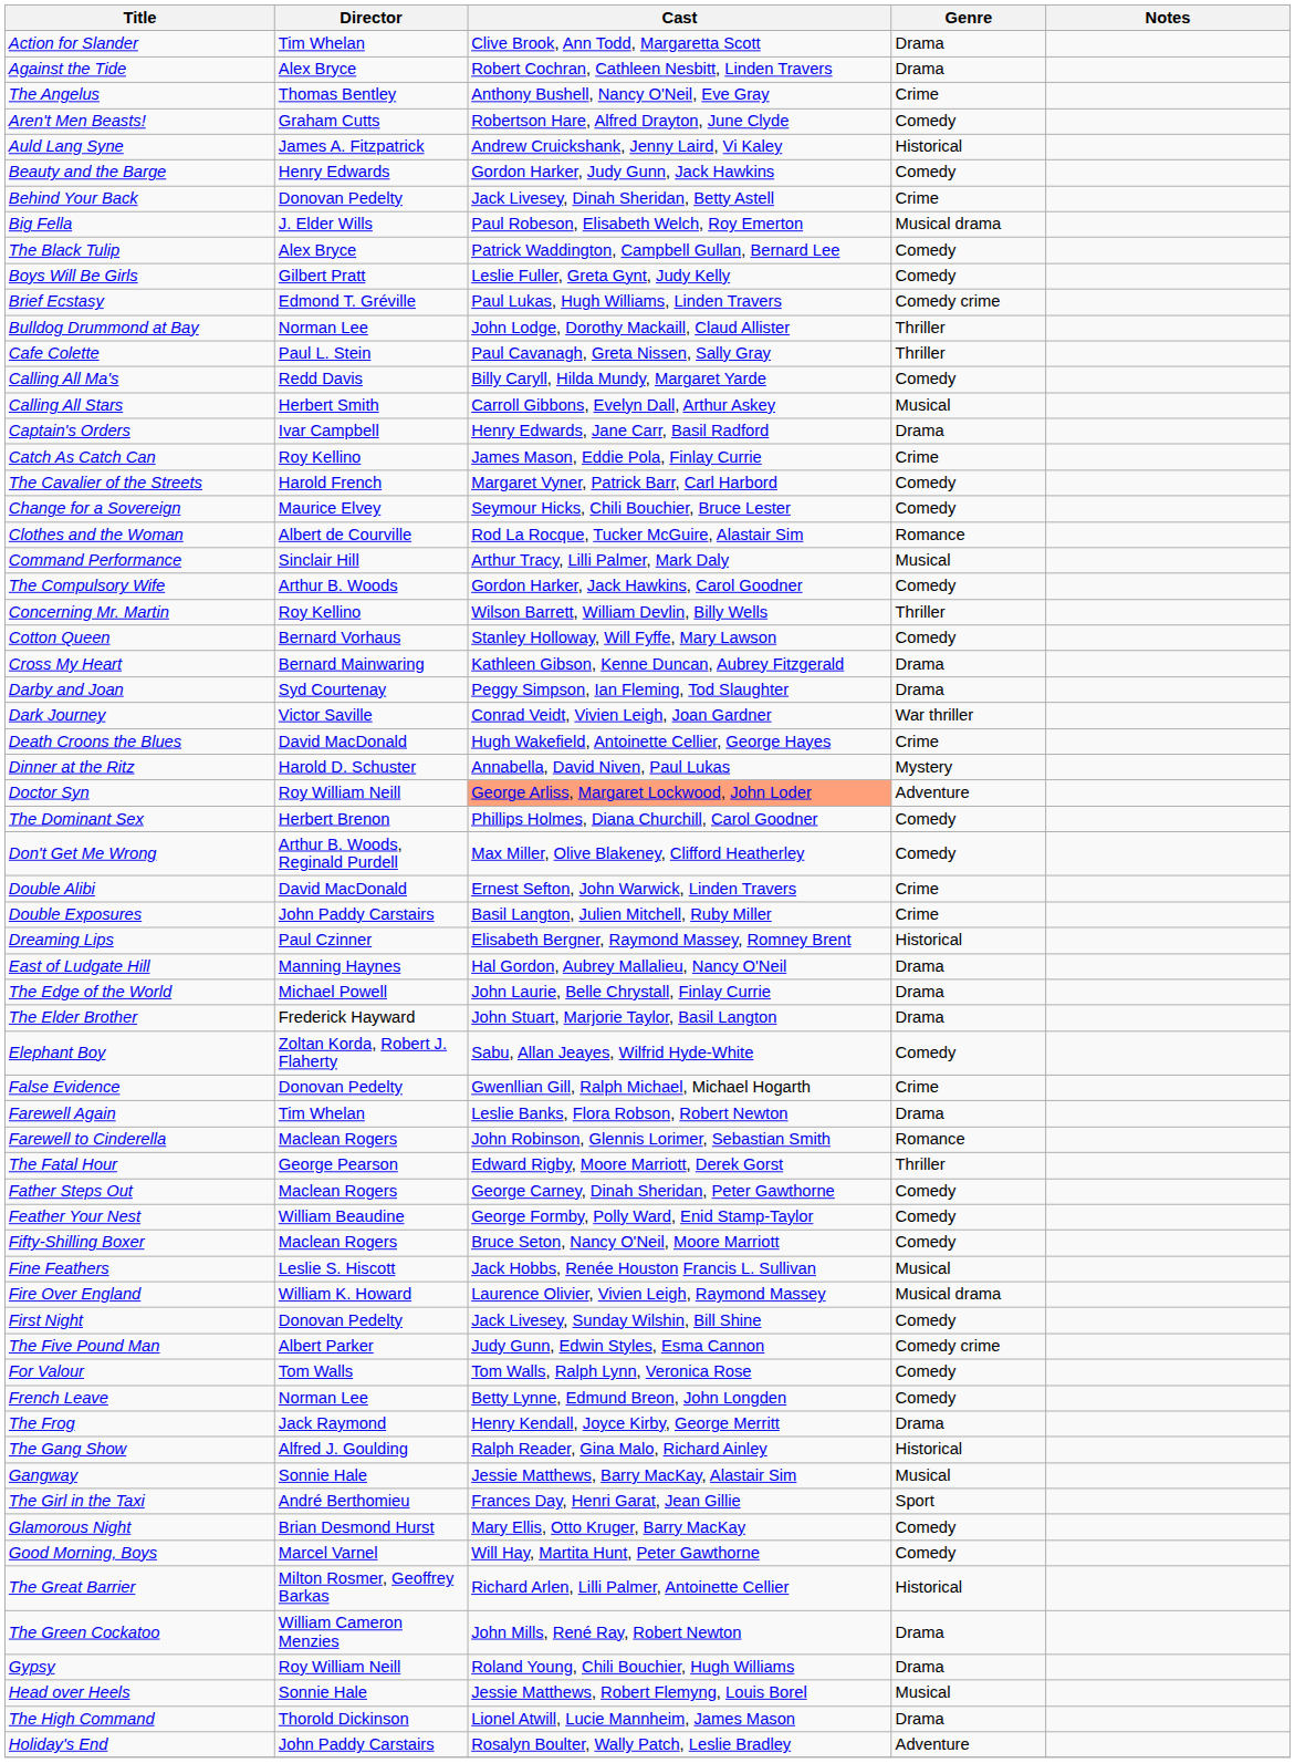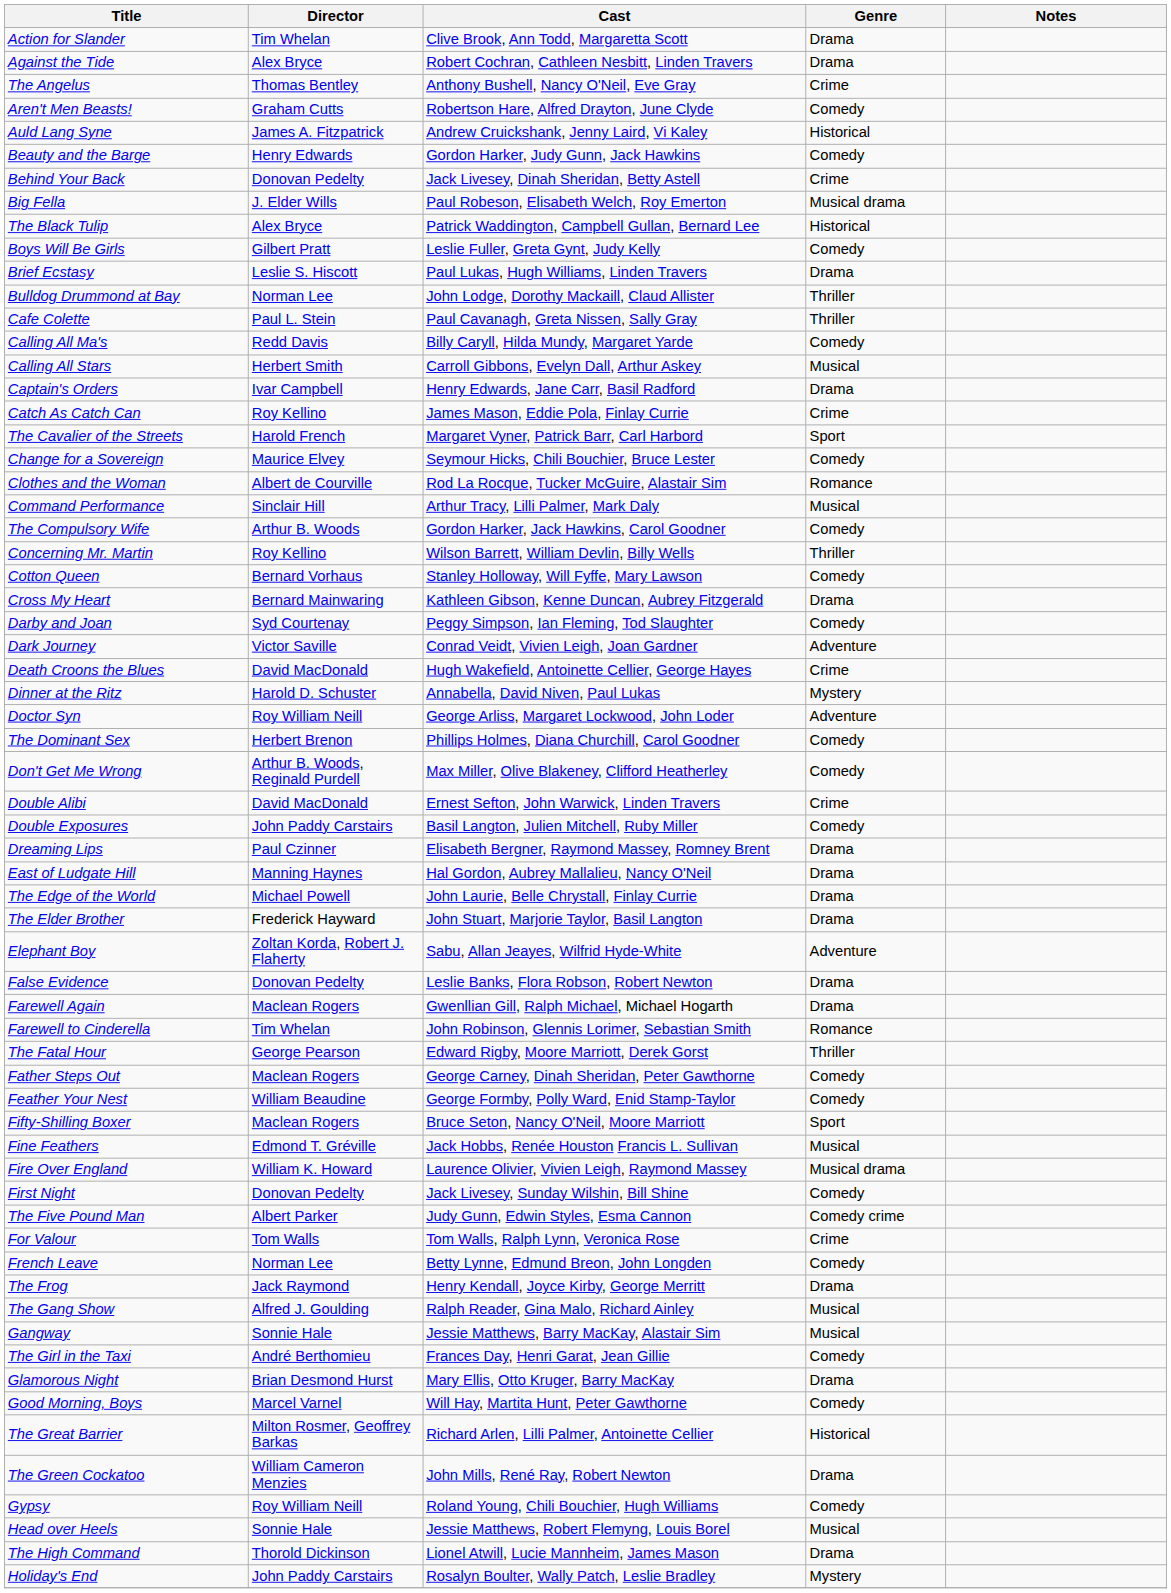 <table class="wikitable" style="width:100%;">
 <tr>
 <th style="width:21%;">Title</th>
 <th style="width:15%;">Director</th>
 <th style="width:33%;">Cast</th>
 <th style="width:12%;">Genre</th>
 <th style="width:19%;">Notes</th>
 </tr>
 <tr>
 <td><em><a href='#'>Action for Slander</a></em></td>
 <td><a href='#'>Tim Whelan</a></td>
 <td><a href='#'>Clive Brook</a>, <a href='#'>Ann Todd</a>, <a href='#'>Margaretta Scott</a></td>
 <td>Drama</td>
 <td></td>
 </tr>
 <tr>
 <td><em><a href='#'>Against the Tide</a></em></td>
 <td><a href='#'>Alex Bryce</a></td>
 <td><a href='#'>Robert Cochran</a>, <a href='#'>Cathleen Nesbitt</a>, <a href='#'>Linden Travers</a></td>
 <td>Drama</td>
 <td></td>
 </tr>
 <tr>
 <td><em><a href='#'>The Angelus</a></em></td>
 <td><a href='#'>Thomas Bentley</a></td>
 <td><a href='#'>Anthony Bushell</a>, <a href='#'>Nancy O'Neil</a>, <a href='#'>Eve Gray</a></td>
 <td>Crime</td>
 <td></td>
 </tr>
 <tr>
 <td><em><a href='#'>Aren't Men Beasts!</a></em></td>
 <td><a href='#'>Graham Cutts</a></td>
 <td><a href='#'>Robertson Hare</a>, <a href='#'>Alfred Drayton</a>, <a href='#'>June Clyde</a></td>
 <td>Comedy</td>
 <td></td>
 </tr>
 <tr>
 <td><em><a href='#'>Auld Lang Syne</a></em></td>
 <td><a href='#'>James A. Fitzpatrick</a></td>
 <td><a href='#'>Andrew Cruickshank</a>, <a href='#'>Jenny Laird</a>, <a href='#'>Vi Kaley</a></td>
 <td>Historical</td>
 <td></td>
 </tr>
 <tr>
 <td><em><a href='#'>Beauty and the Barge</a></em></td>
 <td><a href='#'>Henry Edwards</a></td>
 <td><a href='#'>Gordon Harker</a>, <a href='#'>Judy Gunn</a>, <a href='#'>Jack Hawkins</a></td>
 <td>Comedy</td>
 <td></td>
 </tr>
 <tr>
 <td><em><a href='#'>Behind Your Back</a></em></td>
 <td><a href='#'>Donovan Pedelty</a></td>
 <td><a href='#'>Jack Livesey</a>, <a href='#'>Dinah Sheridan</a>, <a href='#'>Betty Astell</a></td>
 <td>Crime</td>
 <td></td>
 </tr>
 <tr>
 <td><em><a href='#'>Big Fella</a></em></td>
 <td><a href='#'>J. Elder Wills</a></td>
 <td><a href='#'>Paul Robeson</a>, <a href='#'>Elisabeth Welch</a>, <a href='#'>Roy Emerton</a></td>
 <td>Musical drama</td>
 <td></td>
 </tr>
 <tr>
 <td><em><a href='#'>The Black Tulip</a></em></td>
 <td><a href='#'>Alex Bryce</a></td>
 <td><a href='#'>Patrick Waddington</a>, <a href='#'>Campbell Gullan</a>, <a href='#'>Bernard Lee</a></td>
-<td>Comedy</td>
+<td>Historical</td>
 <td></td>
 </tr>
 <tr>
 <td><em><a href='#'>Boys Will Be Girls</a></em></td>
 <td><a href='#'>Gilbert Pratt</a></td>
 <td><a href='#'>Leslie Fuller</a>, <a href='#'>Greta Gynt</a>, <a href='#'>Judy Kelly</a></td>
 <td>Comedy</td>
 <td></td>
 </tr>
 <tr>
 <td><em><a href='#'>Brief Ecstasy</a></em></td>
-<td><a href='#'>Edmond T. Gréville</a></td>
+<td><a href='#'>Leslie S. Hiscott</a></td>
 <td><a href='#'>Paul Lukas</a>, <a href='#'>Hugh Williams</a>, <a href='#'>Linden Travers</a></td>
-<td>Comedy crime</td>
+<td>Drama</td>
 <td></td>
 </tr>
 <tr>
 <td><em><a href='#'>Bulldog Drummond at Bay</a></em></td>
 <td><a href='#'>Norman Lee</a></td>
 <td><a href='#'>John Lodge</a>, <a href='#'>Dorothy Mackaill</a>, <a href='#'>Claud Allister</a></td>
 <td>Thriller</td>
 <td></td>
 </tr>
 <tr>
 <td><em><a href='#'>Cafe Colette</a></em></td>
 <td><a href='#'>Paul L. Stein</a></td>
 <td><a href='#'>Paul Cavanagh</a>, <a href='#'>Greta Nissen</a>, <a href='#'>Sally Gray</a></td>
 <td>Thriller</td>
 <td></td>
 </tr>
 <tr>
 <td><em><a href='#'>Calling All Ma's</a></em></td>
 <td><a href='#'>Redd Davis</a></td>
 <td><a href='#'>Billy Caryll</a>, <a href='#'>Hilda Mundy</a>, <a href='#'>Margaret Yarde</a></td>
 <td>Comedy</td>
 <td></td>
 </tr>
 <tr>
 <td><em><a href='#'>Calling All Stars</a></em></td>
 <td><a href='#'>Herbert Smith</a></td>
 <td><a href='#'>Carroll Gibbons</a>, <a href='#'>Evelyn Dall</a>, <a href='#'>Arthur Askey</a></td>
 <td>Musical</td>
 <td></td>
 </tr>
 <tr>
 <td><em><a href='#'>Captain's Orders</a></em></td>
 <td><a href='#'>Ivar Campbell</a></td>
 <td><a href='#'>Henry Edwards</a>, <a href='#'>Jane Carr</a>, <a href='#'>Basil Radford</a></td>
 <td>Drama</td>
 <td></td>
 </tr>
 <tr>
 <td><em><a href='#'>Catch As Catch Can</a></em></td>
 <td><a href='#'>Roy Kellino</a></td>
 <td><a href='#'>James Mason</a>, <a href='#'>Eddie Pola</a>, <a href='#'>Finlay Currie</a></td>
 <td>Crime</td>
 <td></td>
 </tr>
 <tr>
 <td><em><a href='#'>The Cavalier of the Streets</a></em></td>
 <td><a href='#'>Harold French</a></td>
 <td><a href='#'>Margaret Vyner</a>, <a href='#'>Patrick Barr</a>, <a href='#'>Carl Harbord</a></td>
-<td>Comedy</td>
+<td>Sport</td>
 <td></td>
 </tr>
 <tr>
 <td><em><a href='#'>Change for a Sovereign</a></em></td>
 <td><a href='#'>Maurice Elvey</a></td>
 <td><a href='#'>Seymour Hicks</a>, <a href='#'>Chili Bouchier</a>, <a href='#'>Bruce Lester</a></td>
 <td>Comedy</td>
 <td></td>
 </tr>
 <tr>
 <td><em><a href='#'>Clothes and the Woman</a></em></td>
 <td><a href='#'>Albert de Courville</a></td>
 <td><a href='#'>Rod La Rocque</a>, <a href='#'>Tucker McGuire</a>, <a href='#'>Alastair Sim</a></td>
 <td>Romance</td>
 <td></td>
 </tr>
 <tr>
 <td><em><a href='#'>Command Performance</a></em></td>
 <td><a href='#'>Sinclair Hill</a></td>
 <td><a href='#'>Arthur Tracy</a>, <a href='#'>Lilli Palmer</a>, <a href='#'>Mark Daly</a></td>
 <td>Musical</td>
 <td></td>
 </tr>
 <tr>
 <td><em><a href='#'>The Compulsory Wife</a></em></td>
 <td><a href='#'>Arthur B. Woods</a></td>
 <td><a href='#'>Gordon Harker</a>, <a href='#'>Jack Hawkins</a>, <a href='#'>Carol Goodner</a></td>
 <td>Comedy</td>
 <td></td>
 </tr>
 <tr>
 <td><em><a href='#'>Concerning Mr. Martin</a></em></td>
 <td><a href='#'>Roy Kellino</a></td>
 <td><a href='#'>Wilson Barrett</a>, <a href='#'>William Devlin</a>, <a href='#'>Billy Wells</a></td>
 <td>Thriller</td>
 <td></td>
 </tr>
 <tr>
 <td><em><a href='#'>Cotton Queen</a></em></td>
 <td><a href='#'>Bernard Vorhaus</a></td>
 <td><a href='#'>Stanley Holloway</a>, <a href='#'>Will Fyffe</a>, <a href='#'>Mary Lawson</a></td>
 <td>Comedy</td>
 <td></td>
 </tr>
 <tr>
 <td><em><a href='#'>Cross My Heart</a></em></td>
 <td><a href='#'>Bernard Mainwaring</a></td>
 <td><a href='#'>Kathleen Gibson</a>, <a href='#'>Kenne Duncan</a>, <a href='#'>Aubrey Fitzgerald</a></td>
 <td>Drama</td>
 <td></td>
 </tr>
 <tr>
 <td><em><a href='#'>Darby and Joan</a></em></td>
 <td><a href='#'>Syd Courtenay</a></td>
 <td><a href='#'>Peggy Simpson</a>, <a href='#'>Ian Fleming</a>, <a href='#'>Tod Slaughter</a></td>
-<td>Drama</td>
+<td>Comedy</td>
 <td></td>
 </tr>
 <tr>
 <td><em><a href='#'>Dark Journey</a></em></td>
 <td><a href='#'>Victor Saville</a></td>
 <td><a href='#'>Conrad Veidt</a>, <a href='#'>Vivien Leigh</a>, <a href='#'>Joan Gardner</a></td>
-<td>War thriller</td>
+<td>Adventure</td>
 <td></td>
 </tr>
 <tr>
 <td><em><a href='#'>Death Croons the Blues</a></em></td>
 <td><a href='#'>David MacDonald</a></td>
 <td><a href='#'>Hugh Wakefield</a>, <a href='#'>Antoinette Cellier</a>, <a href='#'>George Hayes</a></td>
 <td>Crime</td>
 <td></td>
 </tr>
 <tr>
 <td><em><a href='#'>Dinner at the Ritz</a></em></td>
 <td><a href='#'>Harold D. Schuster</a></td>
 <td><a href='#'>Annabella</a>, <a href='#'>David Niven</a>, <a href='#'>Paul Lukas</a></td>
 <td>Mystery</td>
 <td></td>
 </tr>
 <tr>
 <td><em><a href='#'>Doctor Syn</a></em></td>
 <td><a href='#'>Roy William Neill</a></td>
-<td style="background: lightsalmon;"><a href='#'>George Arliss</a>, <a href='#'>Margaret Lockwood</a>, <a href='#'>John Loder</a></td>
+<td><a href='#'>George Arliss</a>, <a href='#'>Margaret Lockwood</a>, <a href='#'>John Loder</a></td>
 <td>Adventure</td>
 <td></td>
 </tr>
 <tr>
 <td><em><a href='#'>The Dominant Sex</a></em></td>
 <td><a href='#'>Herbert Brenon</a></td>
 <td><a href='#'>Phillips Holmes</a>, <a href='#'>Diana Churchill</a>, <a href='#'>Carol Goodner</a></td>
 <td>Comedy</td>
 <td></td>
 </tr>
 <tr>
 <td><em><a href='#'>Don't Get Me Wrong</a></em></td>
 <td><a href='#'>Arthur B. Woods</a>, <a href='#'>Reginald Purdell</a></td>
 <td><a href='#'>Max Miller</a>, <a href='#'>Olive Blakeney</a>, <a href='#'>Clifford Heatherley</a></td>
 <td>Comedy</td>
 <td></td>
 </tr>
 <tr>
 <td><em><a href='#'>Double Alibi</a></em></td>
 <td><a href='#'>David MacDonald</a></td>
 <td><a href='#'>Ernest Sefton</a>, <a href='#'>John Warwick</a>, <a href='#'>Linden Travers</a></td>
 <td>Crime</td>
 <td></td>
 </tr>
 <tr>
 <td><em><a href='#'>Double Exposures</a></em></td>
 <td><a href='#'>John Paddy Carstairs</a></td>
 <td><a href='#'>Basil Langton</a>, <a href='#'>Julien Mitchell</a>, <a href='#'>Ruby Miller</a></td>
-<td>Crime</td>
+<td>Comedy</td>
 <td></td>
 </tr>
 <tr>
 <td><em><a href='#'>Dreaming Lips</a></em></td>
 <td><a href='#'>Paul Czinner</a></td>
 <td><a href='#'>Elisabeth Bergner</a>, <a href='#'>Raymond Massey</a>, <a href='#'>Romney Brent</a></td>
-<td>Historical</td>
+<td>Drama</td>
 <td></td>
 </tr>
 <tr>
 <td><em><a href='#'>East of Ludgate Hill</a></em></td>
 <td><a href='#'>Manning Haynes</a></td>
 <td><a href='#'>Hal Gordon</a>, <a href='#'>Aubrey Mallalieu</a>, <a href='#'>Nancy O'Neil</a></td>
 <td>Drama</td>
 <td></td>
 </tr>
 <tr>
 <td><em><a href='#'>The Edge of the World</a></em></td>
 <td><a href='#'>Michael Powell</a></td>
 <td><a href='#'>John Laurie</a>, <a href='#'>Belle Chrystall</a>, <a href='#'>Finlay Currie</a></td>
 <td>Drama</td>
 <td></td>
 </tr>
 <tr>
 <td><em><a href='#'>The Elder Brother</a></em></td>
 <td>Frederick Hayward</td>
 <td><a href='#'>John Stuart</a>, <a href='#'>Marjorie Taylor</a>, <a href='#'>Basil Langton</a></td>
 <td>Drama</td>
 <td></td>
 </tr>
 <tr>
 <td><em><a href='#'>Elephant Boy</a></em></td>
 <td><a href='#'>Zoltan Korda</a>, <a href='#'>Robert J. Flaherty</a></td>
 <td><a href='#'>Sabu</a>, <a href='#'>Allan Jeayes</a>, <a href='#'>Wilfrid Hyde-White</a></td>
-<td>Comedy</td>
+<td>Adventure</td>
 <td></td>
 </tr>
 <tr>
 <td><em><a href='#'>False Evidence</a></em></td>
 <td><a href='#'>Donovan Pedelty</a></td>
-<td><a href='#'>Gwenllian Gill</a>, <a href='#'>Ralph Michael</a>, Michael Hogarth</td>
-<td>Crime</td>
-<td></td>
-</tr>
-<tr>
-<td><em><a href='#'>Farewell Again</a></em></td>
-<td><a href='#'>Tim Whelan</a></td>
 <td><a href='#'>Leslie Banks</a>, <a href='#'>Flora Robson</a>, <a href='#'>Robert Newton</a></td>
 <td>Drama</td>
 <td></td>
 </tr>
 <tr>
+<td><em><a href='#'>Farewell Again</a></em></td>
+<td><a href='#'>Maclean Rogers</a></td>
+<td><a href='#'>Gwenllian Gill</a>, <a href='#'>Ralph Michael</a>, Michael Hogarth</td>
+<td>Drama</td>
+<td></td>
+</tr>
+<tr>
 <td><em><a href='#'>Farewell to Cinderella</a></em></td>
-<td><a href='#'>Maclean Rogers</a></td>
+<td><a href='#'>Tim Whelan</a></td>
 <td><a href='#'>John Robinson</a>, <a href='#'>Glennis Lorimer</a>, <a href='#'>Sebastian Smith</a></td>
 <td>Romance</td>
 <td></td>
 </tr>
 <tr>
 <td><em><a href='#'>The Fatal Hour</a></em></td>
 <td><a href='#'>George Pearson</a></td>
 <td><a href='#'>Edward Rigby</a>, <a href='#'>Moore Marriott</a>, <a href='#'>Derek Gorst</a></td>
 <td>Thriller</td>
 <td></td>
 </tr>
 <tr>
 <td><em><a href='#'>Father Steps Out</a></em></td>
 <td><a href='#'>Maclean Rogers</a></td>
 <td><a href='#'>George Carney</a>, <a href='#'>Dinah Sheridan</a>, <a href='#'>Peter Gawthorne</a></td>
 <td>Comedy</td>
 <td></td>
 </tr>
 <tr>
 <td><em><a href='#'>Feather Your Nest</a></em></td>
 <td><a href='#'>William Beaudine</a></td>
 <td><a href='#'>George Formby</a>, <a href='#'>Polly Ward</a>, <a href='#'>Enid Stamp-Taylor</a></td>
 <td>Comedy</td>
 <td></td>
 </tr>
 <tr>
 <td><em><a href='#'>Fifty-Shilling Boxer</a></em></td>
 <td><a href='#'>Maclean Rogers</a></td>
 <td><a href='#'>Bruce Seton</a>, <a href='#'>Nancy O'Neil</a>, <a href='#'>Moore Marriott</a></td>
-<td>Comedy</td>
+<td>Sport</td>
 <td></td>
 </tr>
 <tr>
 <td><em><a href='#'>Fine Feathers</a></em></td>
-<td><a href='#'>Leslie S. Hiscott</a></td>
+<td><a href='#'>Edmond T. Gréville</a></td>
 <td><a href='#'>Jack Hobbs</a>, <a href='#'>Renée Houston</a> <a href='#'>Francis L. Sullivan</a></td>
 <td>Musical</td>
 <td></td>
 </tr>
 <tr>
 <td><em><a href='#'>Fire Over England</a></em></td>
 <td><a href='#'>William K. Howard</a></td>
 <td><a href='#'>Laurence Olivier</a>, <a href='#'>Vivien Leigh</a>, <a href='#'>Raymond Massey</a></td>
 <td>Musical drama</td>
 <td></td>
 </tr>
 <tr>
 <td><em><a href='#'>First Night</a></em></td>
 <td><a href='#'>Donovan Pedelty</a></td>
 <td><a href='#'>Jack Livesey</a>, <a href='#'>Sunday Wilshin</a>, <a href='#'>Bill Shine</a></td>
 <td>Comedy</td>
 <td></td>
 </tr>
 <tr>
 <td><em><a href='#'>The Five Pound Man</a></em></td>
 <td><a href='#'>Albert Parker</a></td>
 <td><a href='#'>Judy Gunn</a>, <a href='#'>Edwin Styles</a>, <a href='#'>Esma Cannon</a></td>
 <td>Comedy crime</td>
 <td></td>
 </tr>
 <tr>
 <td><em><a href='#'>For Valour</a></em></td>
 <td><a href='#'>Tom Walls</a></td>
 <td><a href='#'>Tom Walls</a>, <a href='#'>Ralph Lynn</a>, <a href='#'>Veronica Rose</a></td>
-<td>Comedy</td>
+<td>Crime</td>
 <td></td>
 </tr>
 <tr>
 <td><em><a href='#'>French Leave</a></em></td>
 <td><a href='#'>Norman Lee</a></td>
 <td><a href='#'>Betty Lynne</a>, <a href='#'>Edmund Breon</a>, <a href='#'>John Longden</a></td>
 <td>Comedy</td>
 <td></td>
 </tr>
 <tr>
 <td><em><a href='#'>The Frog</a></em></td>
 <td><a href='#'>Jack Raymond</a></td>
 <td><a href='#'>Henry Kendall</a>, <a href='#'>Joyce Kirby</a>, <a href='#'>George Merritt</a></td>
 <td>Drama</td>
 <td></td>
 </tr>
 <tr>
 <td><em><a href='#'>The Gang Show</a></em></td>
 <td><a href='#'>Alfred J. Goulding</a></td>
 <td><a href='#'>Ralph Reader</a>, <a href='#'>Gina Malo</a>, <a href='#'>Richard Ainley</a></td>
-<td>Historical</td>
+<td>Musical</td>
 <td></td>
 </tr>
 <tr>
 <td><em><a href='#'>Gangway</a></em></td>
 <td><a href='#'>Sonnie Hale</a></td>
 <td><a href='#'>Jessie Matthews</a>, <a href='#'>Barry MacKay</a>, <a href='#'>Alastair Sim</a></td>
 <td>Musical</td>
 <td></td>
 </tr>
 <tr>
 <td><em><a href='#'>The Girl in the Taxi</a></em></td>
 <td><a href='#'>André Berthomieu</a></td>
 <td><a href='#'>Frances Day</a>, <a href='#'>Henri Garat</a>, <a href='#'>Jean Gillie</a></td>
-<td>Sport</td>
+<td>Comedy</td>
 <td></td>
 </tr>
 <tr>
 <td><em><a href='#'>Glamorous Night</a></em></td>
 <td><a href='#'>Brian Desmond Hurst</a></td>
 <td><a href='#'>Mary Ellis</a>, <a href='#'>Otto Kruger</a>, <a href='#'>Barry MacKay</a></td>
-<td>Comedy</td>
+<td>Drama</td>
 <td></td>
 </tr>
 <tr>
 <td><em><a href='#'>Good Morning, Boys</a></em></td>
 <td><a href='#'>Marcel Varnel</a></td>
 <td><a href='#'>Will Hay</a>, <a href='#'>Martita Hunt</a>, <a href='#'>Peter Gawthorne</a></td>
 <td>Comedy</td>
 <td></td>
 </tr>
 <tr>
 <td><em><a href='#'>The Great Barrier</a></em></td>
 <td><a href='#'>Milton Rosmer</a>, <a href='#'>Geoffrey Barkas</a></td>
 <td><a href='#'>Richard Arlen</a>, <a href='#'>Lilli Palmer</a>, <a href='#'>Antoinette Cellier</a></td>
 <td>Historical</td>
 <td></td>
 </tr>
 <tr>
 <td><em><a href='#'>The Green Cockatoo</a></em></td>
 <td><a href='#'>William Cameron Menzies</a></td>
 <td><a href='#'>John Mills</a>, <a href='#'>René Ray</a>, <a href='#'>Robert Newton</a></td>
 <td>Drama</td>
 <td></td>
 </tr>
 <tr>
 <td><em><a href='#'>Gypsy</a></em></td>
 <td><a href='#'>Roy William Neill</a></td>
 <td><a href='#'>Roland Young</a>, <a href='#'>Chili Bouchier</a>, <a href='#'>Hugh Williams</a></td>
-<td>Drama</td>
+<td>Comedy</td>
 <td></td>
 </tr>
 <tr>
 <td><em><a href='#'>Head over Heels</a></em></td>
 <td><a href='#'>Sonnie Hale</a></td>
 <td><a href='#'>Jessie Matthews</a>, <a href='#'>Robert Flemyng</a>, <a href='#'>Louis Borel</a></td>
 <td>Musical</td>
 <td></td>
 </tr>
 <tr>
 <td><em><a href='#'>The High Command</a></em></td>
 <td><a href='#'>Thorold Dickinson</a></td>
 <td><a href='#'>Lionel Atwill</a>, <a href='#'>Lucie Mannheim</a>, <a href='#'>James Mason</a></td>
 <td>Drama</td>
 <td></td>
 </tr>
 <tr>
 <td><em><a href='#'>Holiday's End</a></em></td>
 <td><a href='#'>John Paddy Carstairs</a></td>
 <td><a href='#'>Rosalyn Boulter</a>, <a href='#'>Wally Patch</a>, <a href='#'>Leslie Bradley</a></td>
-<td>Adventure</td>
+<td>Mystery</td>
 <td></td>
 </tr>
 <tr>
 </tr>
 </table>
